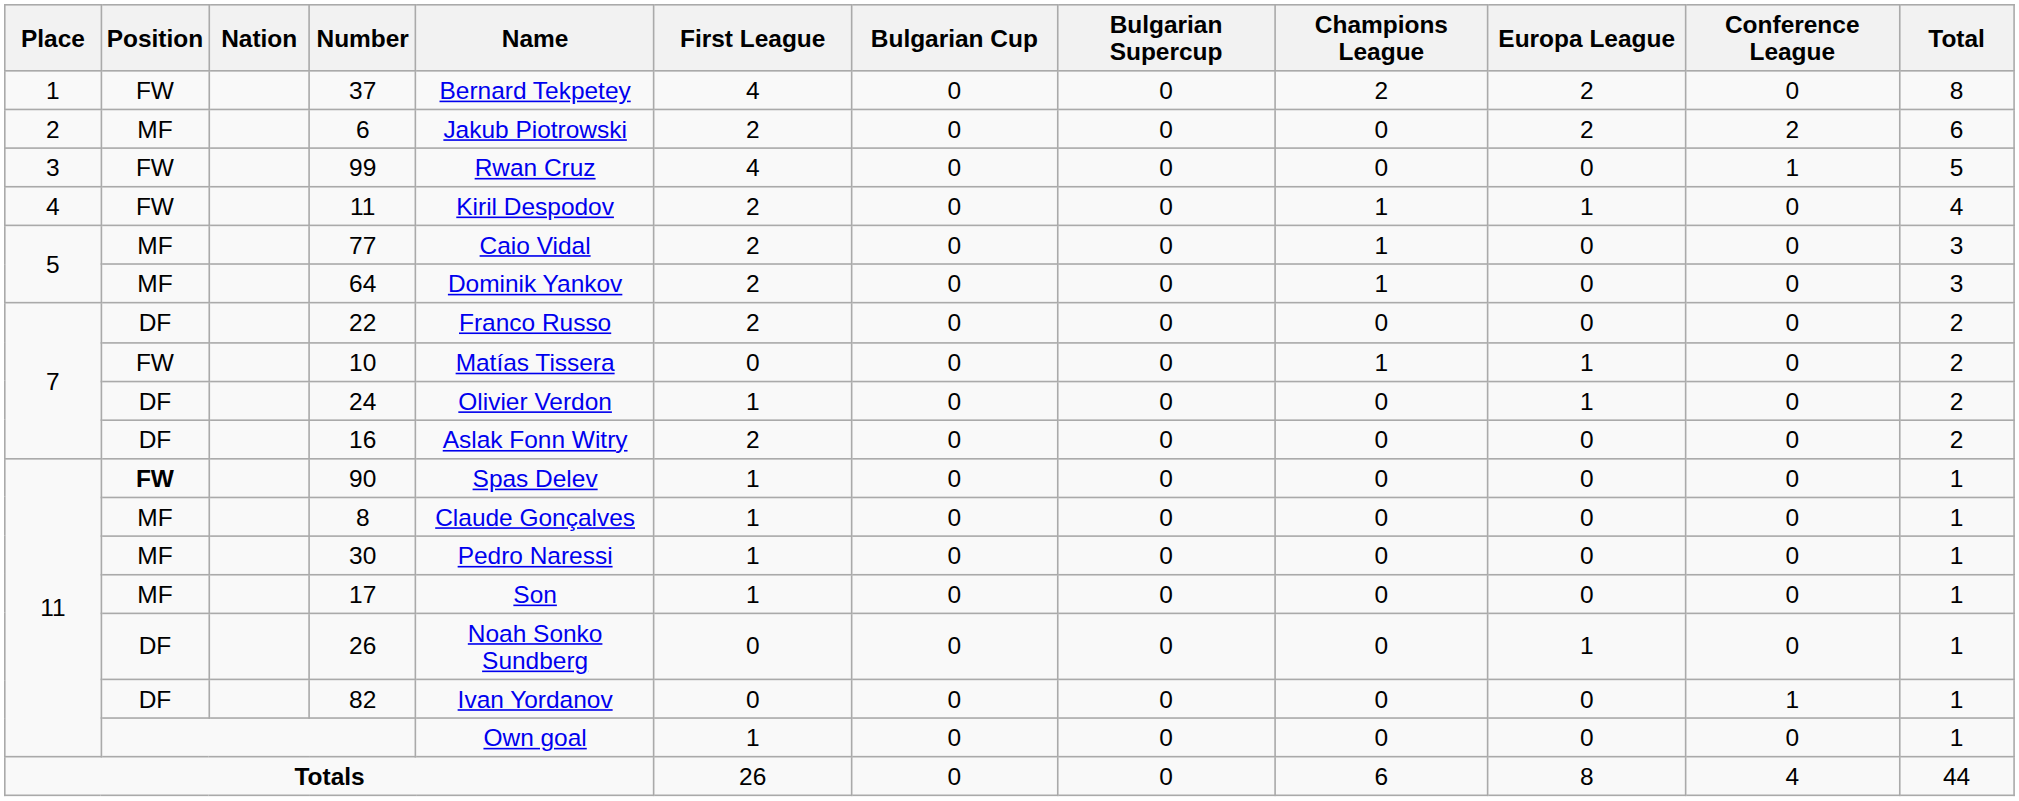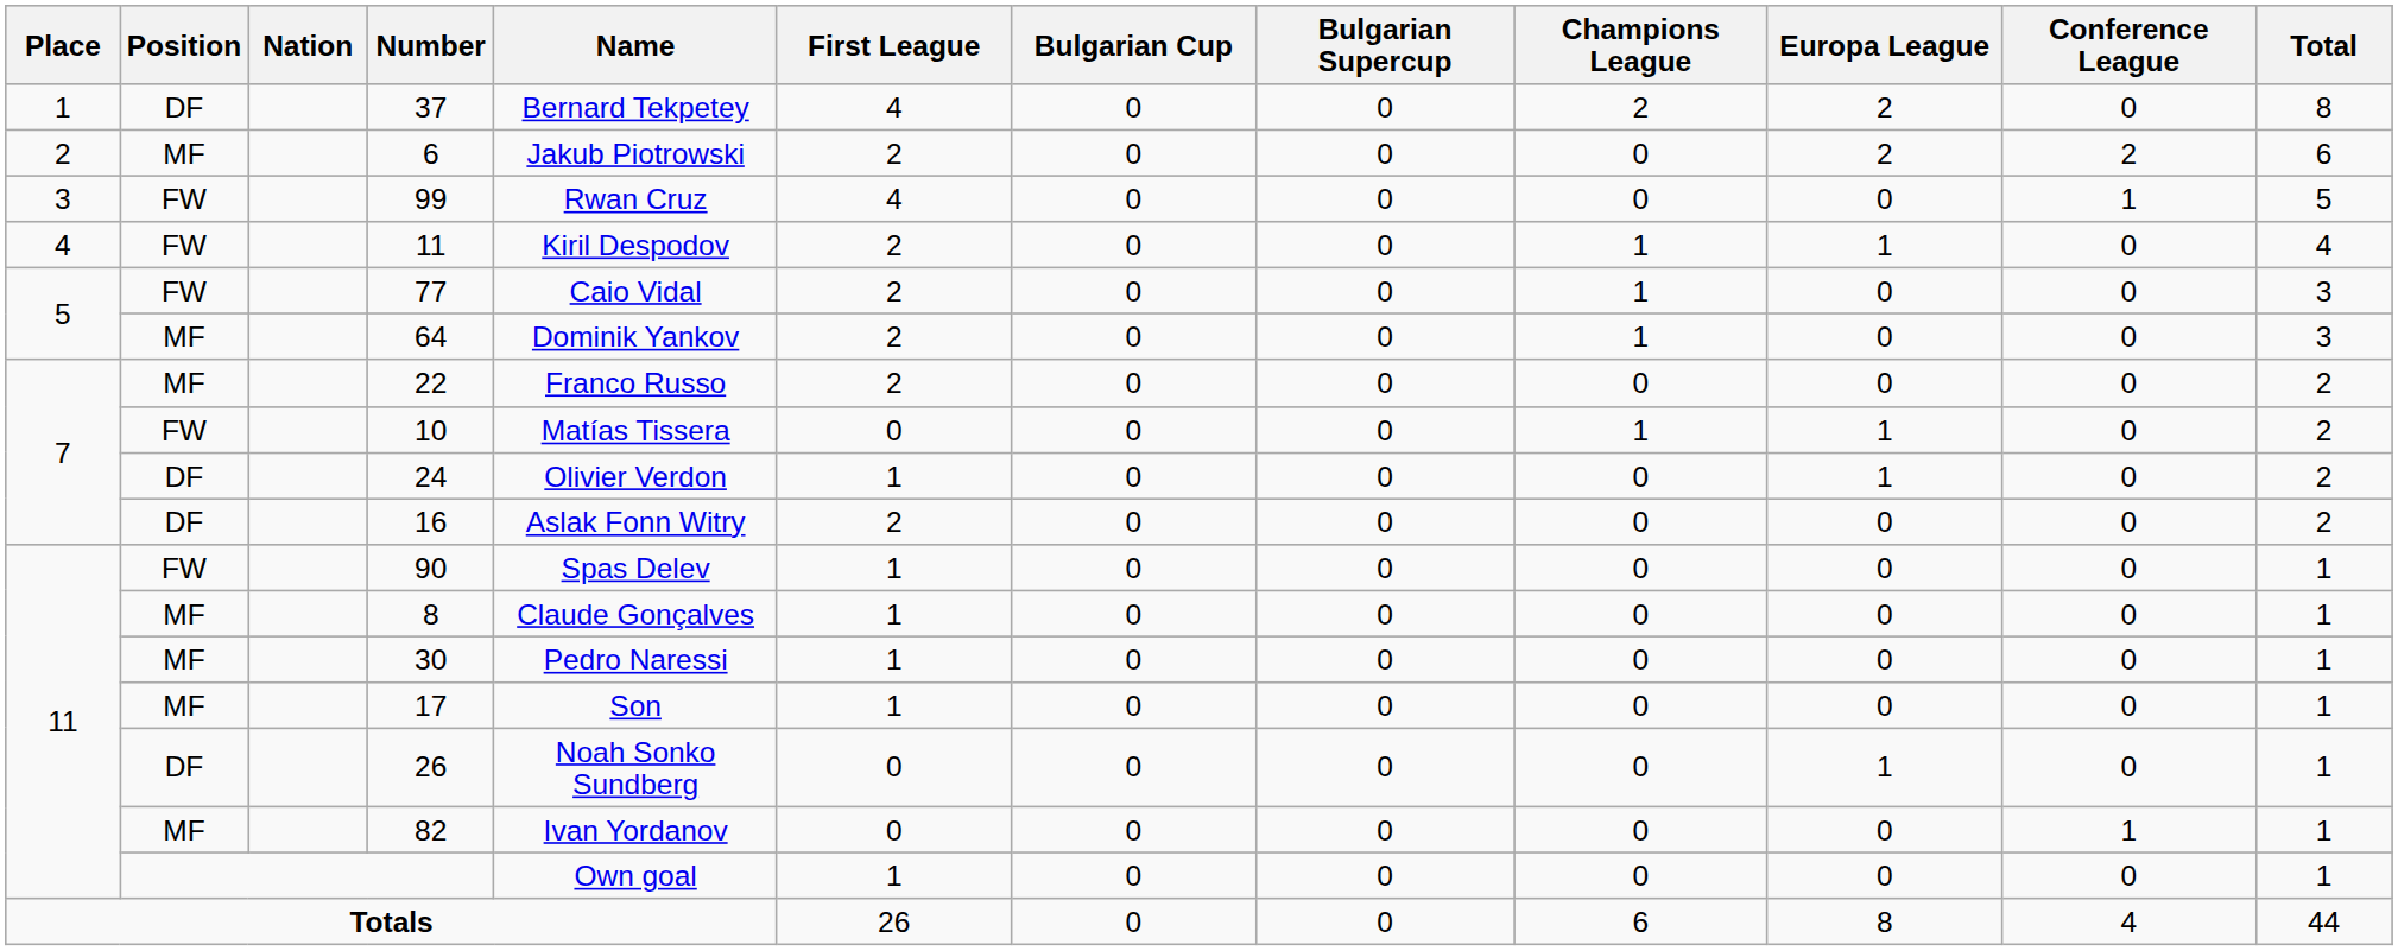 <table class="wikitable" style="font-size: 95%; text-align: center;">
 <tr>
 <th width=60>Place</th>
 <th width=60>Position</th>
 <th width=60>Nation</th>
 <th width=60>Number</th>
 <th width=180>Name</th>
 <th width=150>First League</th>
 <th width=150>Bulgarian Cup</th>
 <th width=160>Bulgarian Supercup</th>
 <th width=150>Champions League</th>
 <th width=150>Europa League</th>
 <th width=150>Conference League</th>
 <th width=80>Total</th>
 </tr>
 <tr>
 <td>1</td>
-<td>FW</td>
+<td>DF</td>
 <td></td>
 <td>37</td>
 <td><a href='#'>Bernard Tekpetey</a></td>
 <td>4</td>
 <td>0</td>
 <td>0</td>
 <td>2</td>
 <td>2</td>
 <td>0</td>
 <td>8</td>
 </tr>
 <tr>
 <td>2</td>
 <td>MF</td>
 <td></td>
 <td>6</td>
 <td><a href='#'>Jakub Piotrowski</a></td>
 <td>2</td>
 <td>0</td>
 <td>0</td>
 <td>0</td>
 <td>2</td>
 <td>2</td>
 <td>6</td>
 </tr>
 <tr>
 <td>3</td>
 <td>FW</td>
 <td></td>
 <td>99</td>
 <td><a href='#'>Rwan Cruz</a></td>
 <td>4</td>
 <td>0</td>
 <td>0</td>
 <td>0</td>
 <td>0</td>
 <td>1</td>
 <td>5</td>
 </tr>
 <tr>
 <td>4</td>
 <td>FW</td>
 <td></td>
 <td>11</td>
 <td><a href='#'>Kiril Despodov</a> </td>
 <td>2</td>
 <td>0</td>
 <td>0</td>
 <td>1</td>
 <td>1</td>
 <td>0</td>
 <td>4</td>
 </tr>
 <tr>
 <td rowspan=2>5</td>
-<td>MF</td>
+<td>FW</td>
 <td></td>
 <td>77</td>
 <td><a href='#'>Caio Vidal</a></td>
 <td>2</td>
 <td>0</td>
 <td>0</td>
 <td>1</td>
 <td>0</td>
 <td>0</td>
 <td>3</td>
 </tr>
 <tr>
 <td>MF</td>
 <td></td>
 <td>64</td>
 <td><a href='#'>Dominik Yankov</a></td>
 <td>2</td>
 <td>0</td>
 <td>0</td>
 <td>1</td>
 <td>0</td>
 <td>0</td>
 <td>3</td>
 </tr>
 <tr>
 <td rowspan=4>7</td>
-<td>DF</td>
+<td>MF</td>
 <td></td>
 <td>22</td>
 <td><a href='#'>Franco Russo</a></td>
 <td>2</td>
 <td>0</td>
 <td>0</td>
 <td>0</td>
 <td>0</td>
 <td>0</td>
 <td>2</td>
 </tr>
 <tr>
 <td>FW</td>
 <td></td>
 <td>10</td>
 <td><a href='#'>Matías Tissera</a></td>
 <td>0</td>
 <td>0</td>
 <td>0</td>
 <td>1</td>
 <td>1</td>
 <td>0</td>
 <td>2</td>
 </tr>
 <tr>
 <td>DF</td>
 <td></td>
 <td>24</td>
 <td><a href='#'>Olivier Verdon</a></td>
 <td>1</td>
 <td>0</td>
 <td>0</td>
 <td>0</td>
 <td>1</td>
 <td>0</td>
 <td>2</td>
 </tr>
 <tr>
 <td>DF</td>
 <td></td>
 <td>16</td>
 <td><a href='#'>Aslak Fonn Witry</a></td>
 <td>2</td>
 <td>0</td>
 <td>0</td>
 <td>0</td>
 <td>0</td>
 <td>0</td>
 <td>2</td>
 </tr>
 <tr>
 <td rowspan=7>11</td>
-<td><strong>FW</strong></td>
+<td>FW</td>
 <td></td>
 <td>90</td>
 <td><a href='#'>Spas Delev</a></td>
 <td>1</td>
 <td>0</td>
 <td>0</td>
 <td>0</td>
 <td>0</td>
 <td>0</td>
 <td>1</td>
 </tr>
 <tr>
 <td>MF</td>
 <td></td>
 <td>8</td>
 <td><a href='#'>Claude Gonçalves</a></td>
 <td>1</td>
 <td>0</td>
 <td>0</td>
 <td>0</td>
 <td>0</td>
 <td>0</td>
 <td>1</td>
 </tr>
 <tr>
 <td>MF</td>
 <td></td>
 <td>30</td>
 <td><a href='#'>Pedro Naressi</a></td>
 <td>1</td>
 <td>0</td>
 <td>0</td>
 <td>0</td>
 <td>0</td>
 <td>0</td>
 <td>1</td>
 </tr>
 <tr>
 <td>MF</td>
 <td></td>
 <td>17</td>
 <td><a href='#'>Son</a></td>
 <td>1</td>
 <td>0</td>
 <td>0</td>
 <td>0</td>
 <td>0</td>
 <td>0</td>
 <td>1</td>
 </tr>
 <tr>
 <td>DF</td>
 <td></td>
 <td>26</td>
 <td><a href='#'>Noah Sonko Sundberg</a></td>
 <td>0</td>
 <td>0</td>
 <td>0</td>
 <td>0</td>
 <td>1</td>
 <td>0</td>
 <td>1</td>
 </tr>
 <tr>
-<td>DF</td>
+<td>MF</td>
 <td></td>
 <td>82</td>
 <td><a href='#'>Ivan Yordanov</a></td>
 <td>0</td>
 <td>0</td>
 <td>0</td>
 <td>0</td>
 <td>0</td>
 <td>1</td>
 <td>1</td>
 </tr>
 <tr>
 <td colspan="3"></td>
 <td><a href='#'>Own goal</a></td>
 <td>1</td>
 <td>0</td>
 <td>0</td>
 <td>0</td>
 <td>0</td>
 <td>0</td>
 <td>1</td>
 </tr>
 <tr>
 <td colspan="5"><strong>Totals</strong></td>
 <td>26</td>
 <td>0</td>
 <td>0</td>
 <td>6</td>
 <td>8</td>
 <td>4</td>
 <td>44</td>
 </tr>
 </table>
